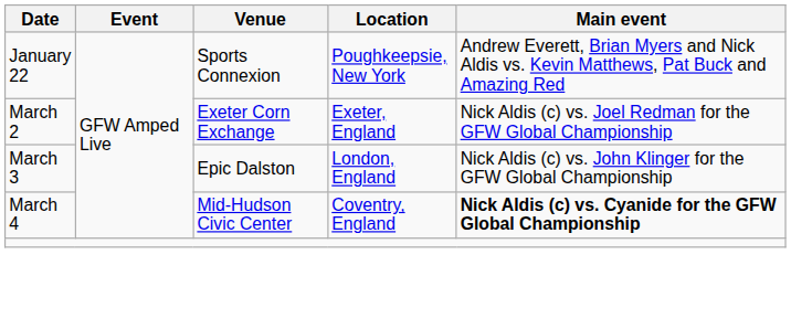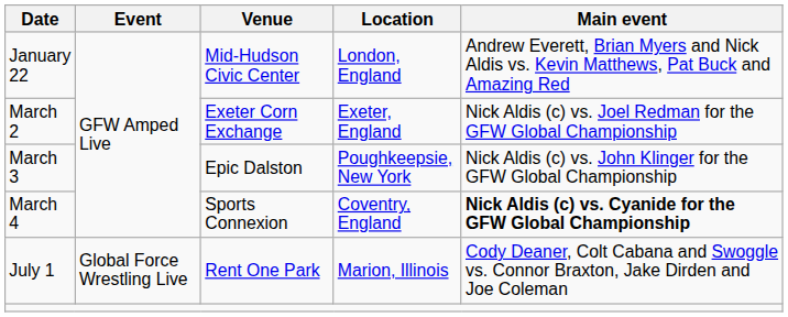 <table class="sortable wikitable succession-box" style="font-size:85%;">
 <tr>
 <th scope="col" width="10">Date</th>
 <th scope="col" width="150">Event</th>
 <th scope="col" width="150">Venue</th>
 <th scope="col" width="100">Location</th>
 <th scope="col" width="490">Main event</th>
 </tr>
 <tr>
 <td>January 22</td>
 <td rowspan='4'>GFW Amped Live</td>
-<td>Sports Connexion</td>
-<td><a href='#'>Poughkeepsie, New York</a></td>
+<td><a href='#'>Mid-Hudson Civic Center</a></td>
+<td><a href='#'>London, England</a></td>
 <td>Andrew Everett, <a href='#'>Brian Myers</a> and Nick Aldis vs. <a href='#'>Kevin Matthews</a>, <a href='#'>Pat Buck</a> and <a href='#'>Amazing Red</a></td>
 </tr>
 <tr>
 <td>March 2</td>
 <td><a href='#'>Exeter Corn Exchange</a></td>
 <td><a href='#'>Exeter, England</a></td>
 <td>Nick Aldis (c) vs. <a href='#'>Joel Redman</a> for the <a href='#'>GFW Global Championship</a></td>
 </tr>
 <tr>
 <td>March 3</td>
 <td>Epic Dalston</td>
-<td><a href='#'>London, England</a></td>
+<td><a href='#'>Poughkeepsie, New York</a></td>
 <td>Nick Aldis (c) vs. <a href='#'>John Klinger</a> for the GFW Global Championship</td>
 </tr>
 <tr>
 <td>March 4</td>
-<td><a href='#'>Mid-Hudson Civic Center</a></td>
+<td>Sports Connexion</td>
 <td><a href='#'>Coventry, England</a></td>
 <td><strong>Nick Aldis (c) vs. Cyanide for the GFW Global Championship</strong></td>
+</tr>
+<tr>
+<td>July 1</td>
+<td>Global Force Wrestling Live</td>
+<td><a href='#'>Rent One Park</a></td>
+<td><a href='#'>Marion, Illinois</a></td>
+<td><a href='#'>Cody Deaner</a>, Colt Cabana and <a href='#'>Swoggle</a> vs. Connor Braxton, Jake Dirden and Joe Coleman</td>
 </tr>
 <tr>
 <td colspan=5></td>
 </tr>
 </table>
